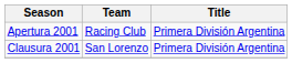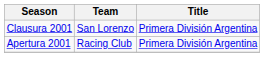 <table class="wikitable">
 <tr>
 <th>Season</th>
 <th>Team</th>
 <th>Title</th>
 </tr>
 <tr>
+<td><a href='#'>Clausura 2001</a></td>
+<td><a href='#'>San Lorenzo</a></td>
+<td><a href='#'>Primera División Argentina</a></td>
+</tr>
+<tr>
 <td><a href='#'>Apertura 2001</a></td>
 <td><a href='#'>Racing Club</a></td>
 <td><a href='#'>Primera División Argentina</a></td>
 </tr>
 <tr>
-<td><a href='#'>Clausura 2001</a></td>
-<td><a href='#'>San Lorenzo</a></td>
-<td><a href='#'>Primera División Argentina</a></td>
-</tr>
-<tr>
 </tr>
 </table>
